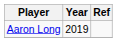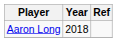 <table class="wikitable">
 <tr>
 <th>Player</th>
 <th>Year</th>
 <th>Ref</th>
 </tr>
 <tr>
 <td> <a href='#'>Aaron Long</a></td>
-<td>2019</td>
+<td>2018</td>
 <td></td>
 </tr>
 <tr>
 </tr>
 </table>
